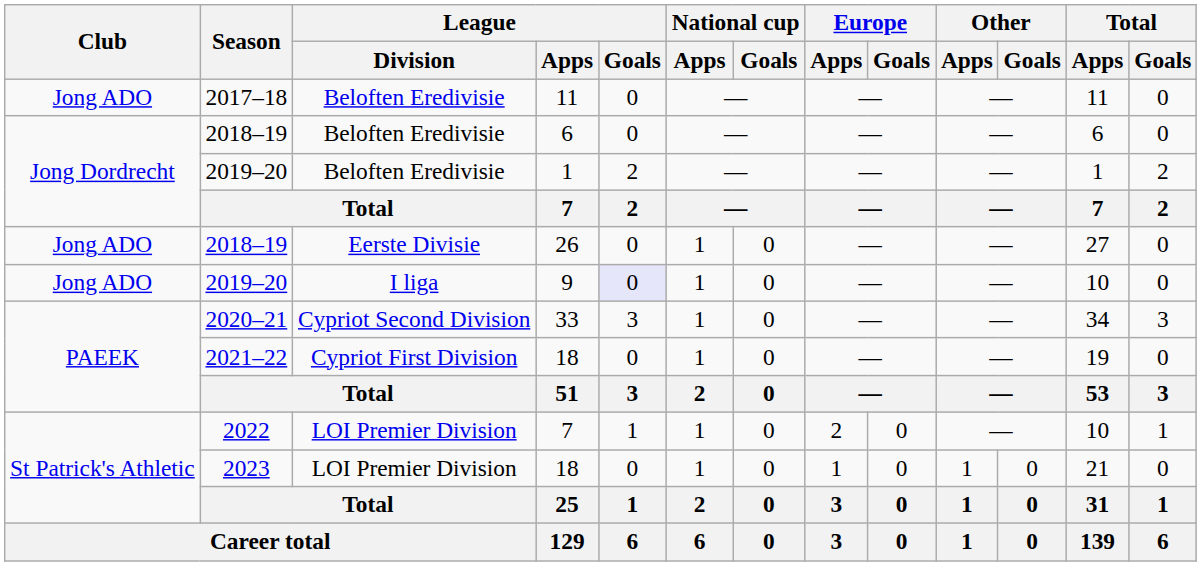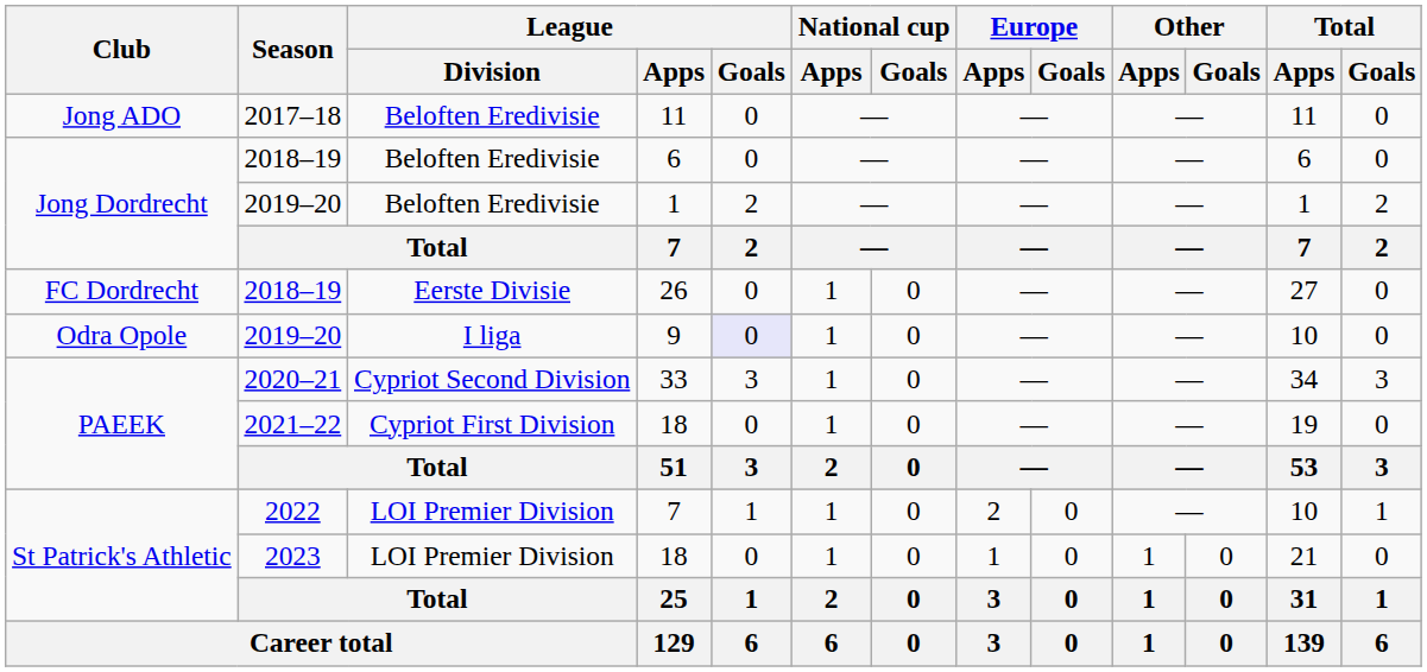 <table class="wikitable" style="text-align:center">
 <tr>
 <th rowspan="2">Club</th>
 <th rowspan="2">Season</th>
 <th colspan="3">League</th>
 <th colspan="2">National cup</th>
 <th colspan="2"><a href='#'>Europe</a></th>
 <th colspan="2">Other</th>
 <th colspan="2">Total</th>
 </tr>
 <tr>
 <th>Division</th>
 <th>Apps</th>
 <th>Goals</th>
 <th>Apps</th>
 <th>Goals</th>
 <th>Apps</th>
 <th>Goals</th>
 <th>Apps</th>
 <th>Goals</th>
 <th>Apps</th>
 <th>Goals</th>
 </tr>
 <tr>
 <td><a href='#'>Jong ADO</a></td>
 <td>2017–18</td>
 <td><a href='#'>Beloften Eredivisie</a></td>
 <td>11</td>
 <td>0</td>
 <td colspan="2">—</td>
 <td colspan="2">—</td>
 <td colspan="2">—</td>
 <td>11</td>
 <td>0</td>
 </tr>
 <tr>
 <td rowspan="3"><a href='#'>Jong Dordrecht</a></td>
 <td>2018–19</td>
 <td>Beloften Eredivisie</td>
 <td>6</td>
 <td>0</td>
 <td colspan="2">—</td>
 <td colspan="2">—</td>
 <td colspan="2">—</td>
 <td>6</td>
 <td>0</td>
 </tr>
 <tr>
 <td>2019–20</td>
 <td>Beloften Eredivisie</td>
 <td>1</td>
 <td>2</td>
 <td colspan="2">—</td>
 <td colspan="2">—</td>
 <td colspan="2">—</td>
 <td>1</td>
 <td>2</td>
 </tr>
 <tr>
 <th colspan="2">Total</th>
 <th>7</th>
 <th>2</th>
 <th colspan="2">—</th>
 <th colspan="2">—</th>
 <th colspan="2">—</th>
 <th>7</th>
 <th>2</th>
 </tr>
 <tr>
-<td><a href='#'>Jong ADO</a></td>
+<td><a href='#'>FC Dordrecht</a></td>
 <td><a href='#'>2018–19</a></td>
 <td><a href='#'>Eerste Divisie</a></td>
 <td>26</td>
 <td>0</td>
 <td>1</td>
 <td>0</td>
 <td colspan="2">—</td>
 <td colspan="2">—</td>
 <td>27</td>
 <td>0</td>
 </tr>
 <tr>
-<td><a href='#'>Jong ADO</a></td>
+<td><a href='#'>Odra Opole</a></td>
 <td><a href='#'>2019–20</a></td>
 <td><a href='#'>I liga</a></td>
 <td>9</td>
 <td style="background: lavender;">0</td>
 <td>1</td>
 <td>0</td>
 <td colspan="2">—</td>
 <td colspan="2">—</td>
 <td>10</td>
 <td>0</td>
 </tr>
 <tr>
 <td rowspan="3"><a href='#'>PAEEK</a></td>
 <td><a href='#'>2020–21</a></td>
 <td><a href='#'>Cypriot Second Division</a></td>
 <td>33</td>
 <td>3</td>
 <td>1</td>
 <td>0</td>
 <td colspan="2">—</td>
 <td colspan="2">—</td>
 <td>34</td>
 <td>3</td>
 </tr>
 <tr>
 <td><a href='#'>2021–22</a></td>
 <td><a href='#'>Cypriot First Division</a></td>
 <td>18</td>
 <td>0</td>
 <td>1</td>
 <td>0</td>
 <td colspan="2">—</td>
 <td colspan="2">—</td>
 <td>19</td>
 <td>0</td>
 </tr>
 <tr>
 <th colspan="2">Total</th>
 <th>51</th>
 <th>3</th>
 <th>2</th>
 <th>0</th>
 <th colspan="2">—</th>
 <th colspan="2">—</th>
 <th>53</th>
 <th>3</th>
 </tr>
 <tr>
 <td rowspan="3"><a href='#'> St Patrick's Athletic</a></td>
 <td><a href='#'>2022</a></td>
 <td><a href='#'>LOI Premier Division</a></td>
 <td>7</td>
 <td>1</td>
 <td>1</td>
 <td>0</td>
 <td>2</td>
 <td>0</td>
 <td colspan="2">—</td>
 <td>10</td>
 <td>1</td>
 </tr>
 <tr>
 <td><a href='#'>2023</a></td>
 <td>LOI Premier Division</td>
 <td>18</td>
 <td>0</td>
 <td>1</td>
 <td>0</td>
 <td>1</td>
 <td>0</td>
 <td>1</td>
 <td>0</td>
 <td>21</td>
 <td>0</td>
 </tr>
 <tr>
 <th colspan="2">Total</th>
 <th>25</th>
 <th>1</th>
 <th>2</th>
 <th>0</th>
 <th>3</th>
 <th>0</th>
 <th>1</th>
 <th>0</th>
 <th>31</th>
 <th>1</th>
 </tr>
 <tr>
 <th colspan="3">Career total</th>
 <th>129</th>
 <th>6</th>
 <th>6</th>
 <th>0</th>
 <th>3</th>
 <th>0</th>
 <th>1</th>
 <th>0</th>
 <th>139</th>
 <th>6</th>
 </tr>
 </table>
